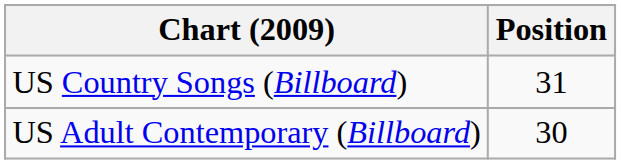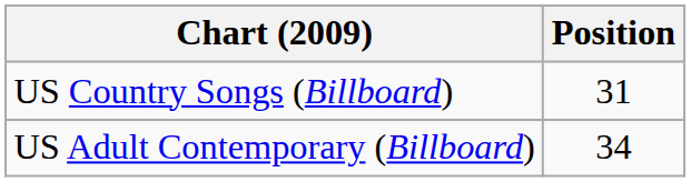 <table class="wikitable sortable">
 <tr>
 <th scope="col">Chart (2009)</th>
 <th scope="col">Position</th>
 </tr>
 <tr>
 <td>US <a href='#'>Country Songs</a> (<em><a href='#'>Billboard</a></em>)</td>
 <td align="center">31</td>
 </tr>
 <tr>
 <td>US <a href='#'>Adult Contemporary</a> (<em><a href='#'>Billboard</a></em>)</td>
-<td align="center">30</td>
+<td align="center">34</td>
 </tr>
 </table>
